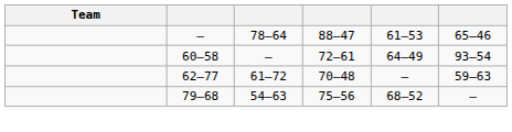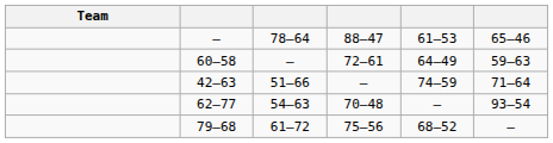 <table class=wikitable style="font-size:90%">
 <tr>
 <th width=150 bgcolor=#F0F0F0 align=left>Team</th>
 <th width=60></th>
 <th width=60></th>
 <th width=60></th>
 <th width=60></th>
 <th width=60></th>
 </tr>
 <tr align=center>
 <td align=left></td>
 <td> —</td>
 <td>78–64</td>
 <td>88–47</td>
 <td>61–53</td>
 <td>65–46</td>
 </tr>
 <tr align=center>
 <td align=left></td>
 <td>60–58</td>
 <td> —</td>
 <td>72–61</td>
 <td>64–49</td>
+<td>59–63</td>
+</tr>
+<tr align=center>
+<td align=left></td>
+<td>42–63</td>
+<td>51–66</td>
+<td> —</td>
+<td>74–59</td>
+<td>71–64</td>
+</tr>
+<tr align=center>
+<td align=left></td>
+<td>62–77</td>
+<td>54–63</td>
+<td>70–48</td>
+<td> —</td>
 <td>93–54</td>
 </tr>
 <tr align=center>
 <td align=left></td>
-<td>62–77</td>
+<td>79–68</td>
 <td>61–72</td>
-<td>70–48</td>
-<td> —</td>
-<td>59–63</td>
-</tr>
-<tr align=center>
-<td align=left></td>
-<td>79–68</td>
-<td>54–63</td>
 <td>75–56</td>
 <td>68–52</td>
 <td> —</td>
 </tr>
 </table>
